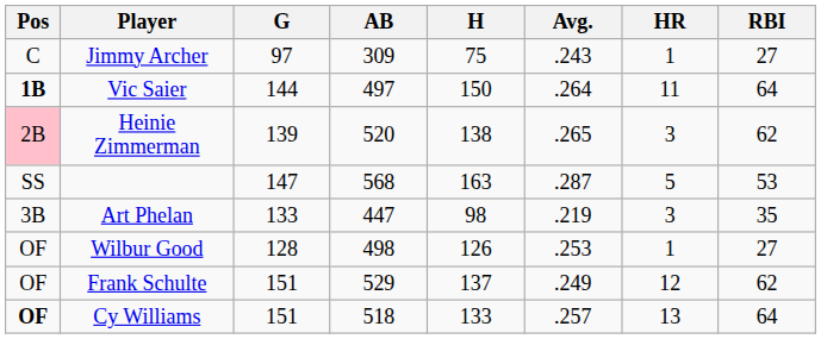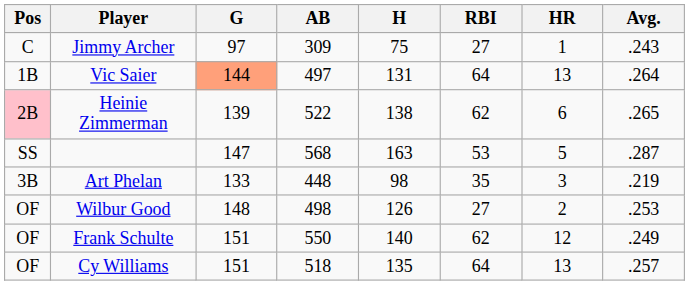 <table class="wikitable sortable">
 <tr>
 <th bgcolor="#DDDDFF" width="5%">Pos</th>
 <th bgcolor="#DDDDFF" width="16%">Player</th>
 <th bgcolor="#DDDDFF" width="9%">G</th>
 <th bgcolor="#DDDDFF" width="9%">AB</th>
 <th bgcolor="#DDDDFF" width="9%">H</th>
+<th bgcolor="#DDDDFF" width="9%">RBI</th>
+<th bgcolor="#DDDDFF" width="9%">HR</th>
 <th bgcolor="#DDDDFF" width="9%">Avg.</th>
-<th bgcolor="#DDDDFF" width="9%">HR</th>
-<th bgcolor="#DDDDFF" width="9%">RBI</th>
 </tr>
 <tr align="center">
 <td>C</td>
 <td><a href='#'>Jimmy Archer</a></td>
 <td>97</td>
 <td>309</td>
 <td>75</td>
+<td>27</td>
+<td>1</td>
 <td>.243</td>
-<td>1</td>
-<td>27</td>
 </tr>
 <tr align=center>
-<td><strong>1B</strong></td>
+<td>1B</td>
 <td><a href='#'>Vic Saier</a></td>
-<td>144</td>
+<td style="background: lightsalmon;">144</td>
 <td>497</td>
-<td>150</td>
+<td>131</td>
+<td>64</td>
+<td>13</td>
 <td>.264</td>
-<td>11</td>
-<td>64</td>
 </tr>
 <tr align=center>
 <td style="background: pink;">2B</td>
 <td><a href='#'>Heinie Zimmerman</a></td>
 <td>139</td>
-<td>520</td>
+<td>522</td>
 <td>138</td>
+<td>62</td>
+<td>6</td>
 <td>.265</td>
-<td>3</td>
-<td>62</td>
 </tr>
 <tr align=center>
 <td>SS</td>
 <td></td>
 <td>147</td>
 <td>568</td>
 <td>163</td>
+<td>53</td>
+<td>5</td>
 <td>.287</td>
-<td>5</td>
-<td>53</td>
 </tr>
 <tr align="center">
 <td>3B</td>
 <td><a href='#'>Art Phelan</a></td>
 <td>133</td>
-<td>447</td>
+<td>448</td>
 <td>98</td>
+<td>35</td>
+<td>3</td>
 <td>.219</td>
-<td>3</td>
-<td>35</td>
 </tr>
 <tr align=center>
 <td>OF</td>
 <td><a href='#'>Wilbur Good</a></td>
-<td>128</td>
+<td>148</td>
 <td>498</td>
 <td>126</td>
+<td>27</td>
+<td>2</td>
 <td>.253</td>
-<td>1</td>
-<td>27</td>
 </tr>
 <tr align=center>
 <td>OF</td>
 <td><a href='#'>Frank Schulte</a></td>
 <td>151</td>
-<td>529</td>
-<td>137</td>
+<td>550</td>
+<td>140</td>
+<td>62</td>
+<td>12</td>
 <td>.249</td>
-<td>12</td>
-<td>62</td>
 </tr>
 <tr align=center>
-<td><strong>OF</strong></td>
+<td>OF</td>
 <td><a href='#'>Cy Williams</a></td>
 <td>151</td>
 <td>518</td>
-<td>133</td>
+<td>135</td>
+<td>64</td>
+<td>13</td>
 <td>.257</td>
-<td>13</td>
-<td>64</td>
 </tr>
 </table>
